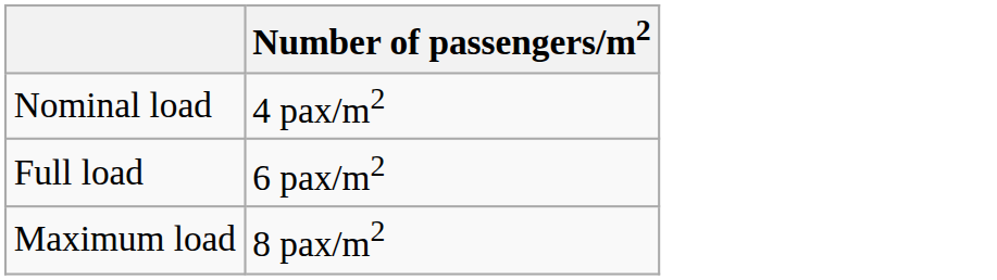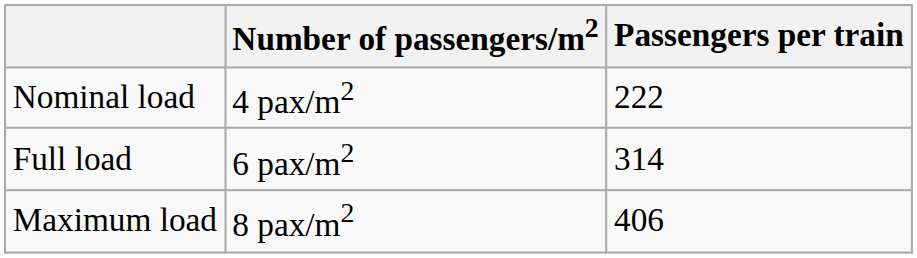 <table class="wikitable">
 <tr>
 <th></th>
 <th>Number of passengers/m<sup>2</sup></th>
+<th>Passengers per train</th>
 </tr>
 <tr>
 <td>Nominal load</td>
 <td>4 pax/m<sup>2</sup></td>
+<td>222</td>
 </tr>
 <tr>
 <td>Full load</td>
 <td>6 pax/m<sup>2</sup></td>
+<td>314</td>
 </tr>
 <tr>
 <td>Maximum load</td>
 <td>8 pax/m<sup>2</sup></td>
+<td>406</td>
 </tr>
 </table>
